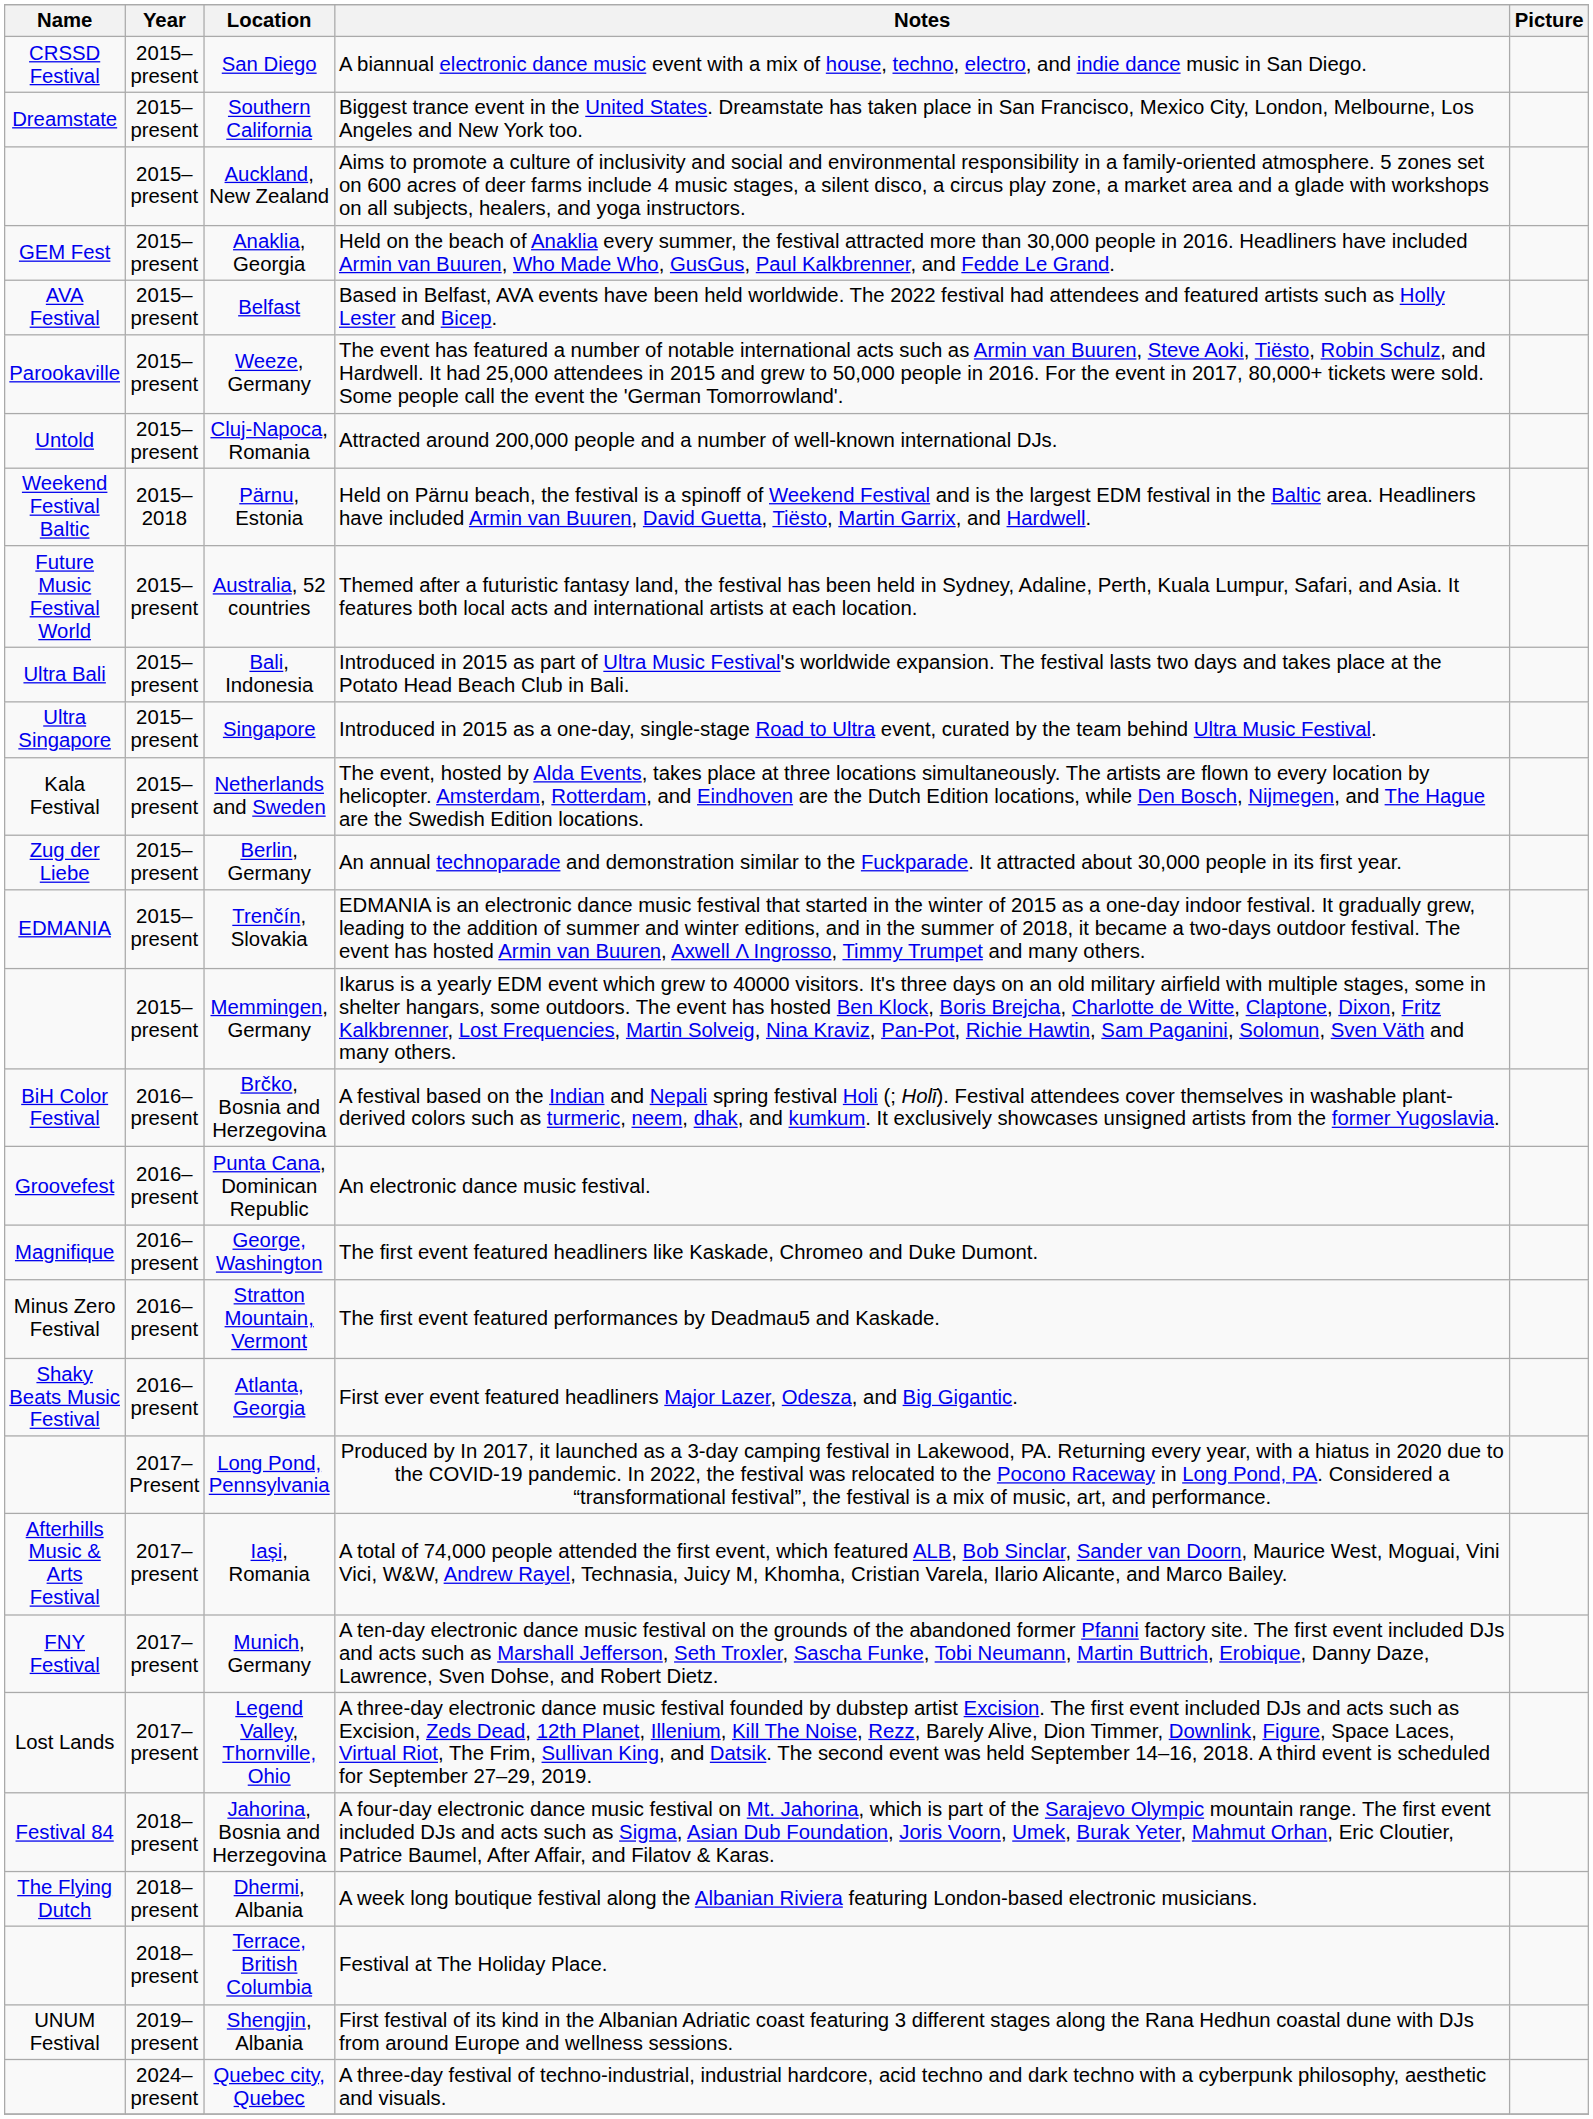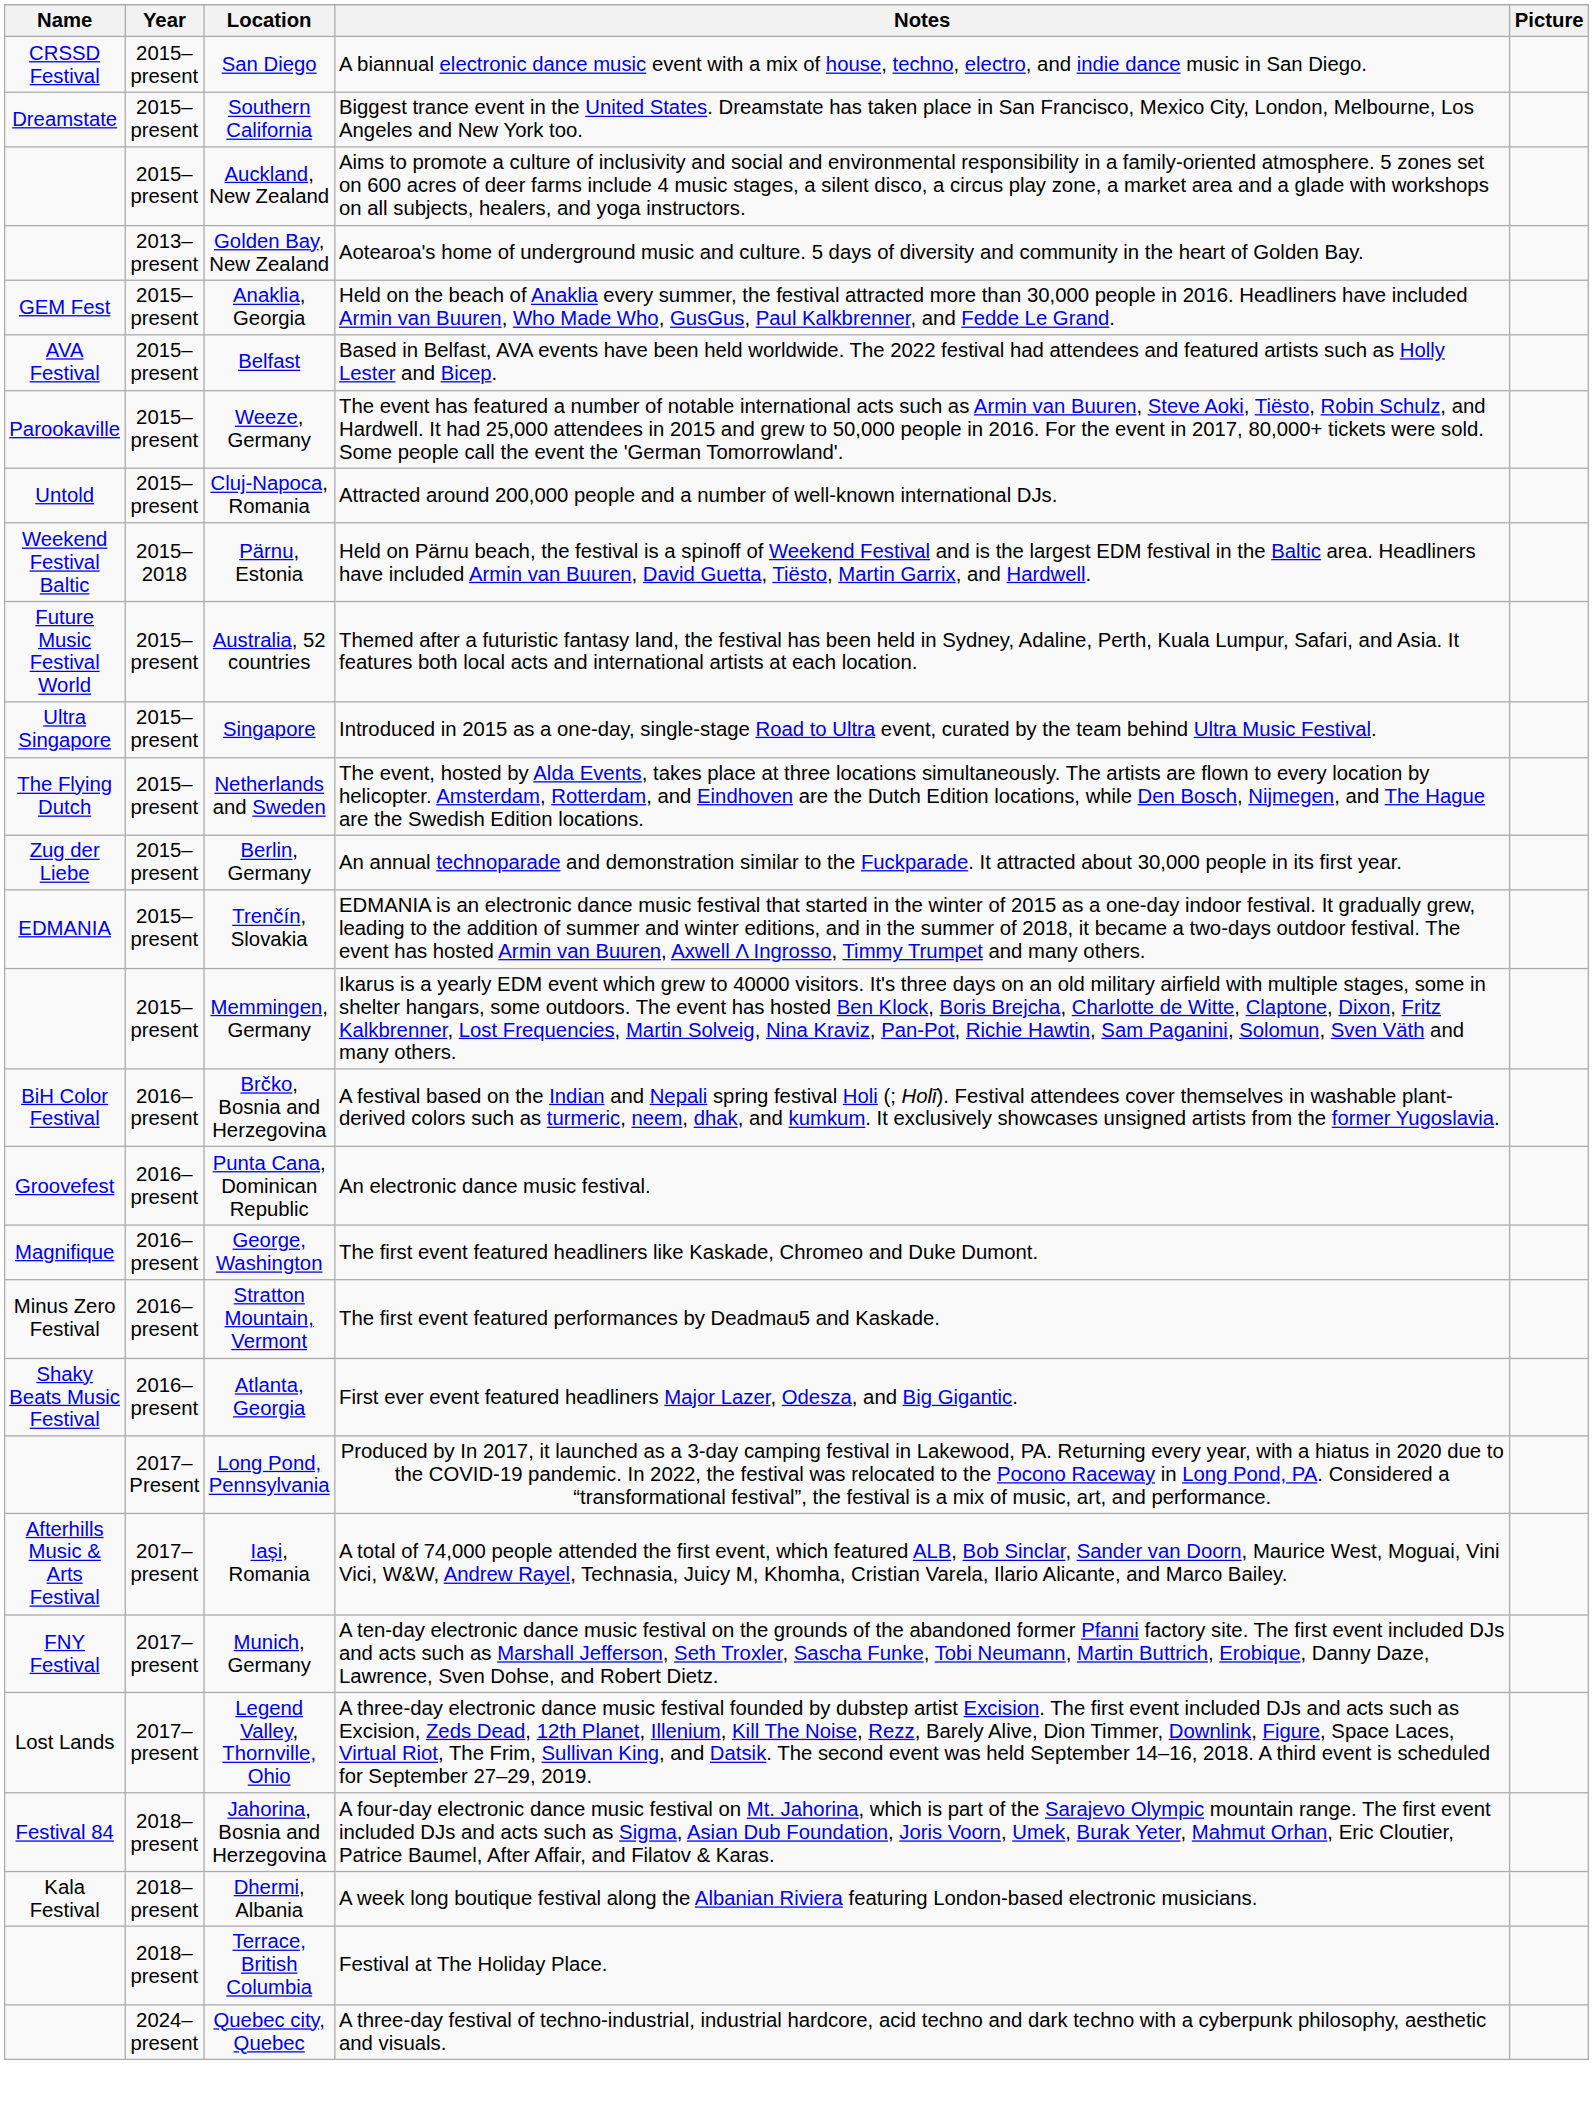 <table class="sortable wikitable" style="text-align:center;font-size:100%;">
 <tr style="vertical-align:bottom;">
 </tr>
 <tr>
 <th style="width:74px;">Name</th>
 <th style="width:10px;">Year</th>
 <th style="width:84px;">Location</th>
 <th class="unsortable">Notes</th>
 <th>Picture</th>
 </tr>
 <tr>
 <td><a href='#'>CRSSD Festival</a></td>
 <td>2015–present</td>
 <td><a href='#'>San Diego</a></td>
 <td style="text-align:left">A biannual <a href='#'>electronic dance music</a> event with a mix of <a href='#'>house</a>, <a href='#'>techno</a>, <a href='#'>electro</a>, and <a href='#'>indie dance</a> music in San Diego.</td>
 <td></td>
 </tr>
 <tr>
 <td><a href='#'>Dreamstate</a></td>
 <td>2015–present</td>
 <td><a href='#'>Southern California</a></td>
 <td style="text-align:left">Biggest trance event in the <a href='#'>United States</a>. Dreamstate has taken place in San Francisco, Mexico City, London, Melbourne, Los Angeles and New York too.</td>
 <td></td>
 </tr>
 <tr>
 <td></td>
 <td>2015–present</td>
 <td><a href='#'>Auckland</a>, New Zealand</td>
 <td style="text-align:left">Aims to promote a culture of inclusivity and social and environmental responsibility in a family-oriented atmosphere. 5 zones set on 600 acres of deer farms include 4 music stages, a silent disco, a circus play zone, a market area and a glade with workshops on all subjects, healers, and yoga instructors.</td>
+<td></td>
+</tr>
+<tr>
+<td></td>
+<td>2013–present</td>
+<td><a href='#'>Golden Bay</a>, New Zealand</td>
+<td style="text-align:left">Aotearoa's home of underground music and culture. 5 days of diversity and community in the heart of Golden Bay.</td>
 <td></td>
 </tr>
 <tr>
 <td><a href='#'>GEM Fest</a></td>
 <td>2015–present</td>
 <td><a href='#'>Anaklia</a>, Georgia</td>
 <td style="text-align:left">Held on the beach of <a href='#'>Anaklia</a> every summer, the festival attracted more than 30,000 people in 2016. Headliners have included <a href='#'>Armin van Buuren</a>, <a href='#'>Who Made Who</a>, <a href='#'>GusGus</a>, <a href='#'>Paul Kalkbrenner</a>, and <a href='#'>Fedde Le Grand</a>.</td>
 <td></td>
 </tr>
 <tr>
 <td><a href='#'>AVA Festival</a></td>
 <td>2015–present</td>
 <td><a href='#'>Belfast</a></td>
 <td style="text-align:left">Based in Belfast, AVA events have been held worldwide.  The 2022 festival had  attendees and featured artists such as <a href='#'>Holly Lester</a> and <a href='#'>Bicep</a>.</td>
 <td></td>
 </tr>
 <tr>
 <td><a href='#'>Parookaville</a></td>
 <td>2015–present</td>
 <td><a href='#'>Weeze</a>, Germany</td>
 <td style="text-align:left">The event has featured a number of notable international acts such as <a href='#'>Armin van Buuren</a>, <a href='#'>Steve Aoki</a>, <a href='#'>Tiësto</a>, <a href='#'>Robin Schulz</a>, and Hardwell. It had 25,000 attendees in 2015 and grew to 50,000 people in 2016. For the event in 2017, 80,000+ tickets were sold. Some people call the event the 'German Tomorrowland'.</td>
 <td></td>
 </tr>
 <tr>
 <td><a href='#'>Untold</a></td>
 <td>2015–present</td>
 <td><a href='#'>Cluj-Napoca</a>, Romania</td>
 <td style="text-align:left">Attracted around 200,000 people and a number of well-known international DJs.</td>
 <td></td>
 </tr>
 <tr>
 <td><a href='#'>Weekend Festival Baltic</a></td>
 <td>2015–2018</td>
 <td><a href='#'>Pärnu</a>, Estonia</td>
 <td style="text-align:left">Held on Pärnu beach, the festival is a spinoff of <a href='#'>Weekend Festival</a> and is the largest EDM festival in the <a href='#'>Baltic</a> area. Headliners have included <a href='#'>Armin van Buuren</a>, <a href='#'>David Guetta</a>, <a href='#'>Tiësto</a>, <a href='#'>Martin Garrix</a>, and <a href='#'>Hardwell</a>.</td>
 <td></td>
 </tr>
 <tr>
 <td><a href='#'>Future Music Festival World</a></td>
 <td>2015–present</td>
 <td><a href='#'>Australia</a>, 52 countries</td>
 <td style="text-align:left">Themed after a futuristic fantasy land, the festival has been held in Sydney, Adaline, Perth, Kuala Lumpur, Safari, and Asia. It features both local acts and international artists at each location.</td>
 <td></td>
 </tr>
 <tr>
-<td><a href='#'>Ultra Bali</a></td>
-<td>2015–present</td>
-<td><a href='#'>Bali</a>, Indonesia</td>
-<td style="text-align:left">Introduced in 2015 as part of <a href='#'>Ultra Music Festival</a>'s worldwide expansion. The festival lasts two days and takes place at the Potato Head Beach Club in Bali.</td>
-<td></td>
-</tr>
-<tr>
 <td><a href='#'>Ultra Singapore</a></td>
 <td>2015–present</td>
 <td><a href='#'>Singapore</a></td>
 <td style="text-align:left">Introduced in 2015 as a one-day, single-stage <a href='#'>Road to Ultra</a> event, curated by the team behind <a href='#'>Ultra Music Festival</a>.</td>
 <td></td>
 </tr>
 <tr>
-<td>Kala Festival</td>
+<td><a href='#'>The Flying Dutch</a></td>
 <td>2015–present</td>
 <td><a href='#'>Netherlands</a> and <a href='#'>Sweden</a></td>
 <td style="text-align:left">The event, hosted by <a href='#'>Alda Events</a>, takes place at three locations simultaneously. The artists are flown to every location by helicopter. <a href='#'>Amsterdam</a>, <a href='#'>Rotterdam</a>, and <a href='#'>Eindhoven</a> are the Dutch Edition locations, while <a href='#'>Den Bosch</a>, <a href='#'>Nijmegen</a>, and <a href='#'>The Hague</a> are the Swedish Edition locations.</td>
 <td></td>
 </tr>
 <tr>
 <td><a href='#'>Zug der Liebe</a></td>
 <td>2015–present</td>
 <td><a href='#'>Berlin</a>, Germany</td>
 <td style="text-align:left">An annual <a href='#'>technoparade</a> and demonstration similar to the <a href='#'>Fuckparade</a>. It attracted about 30,000 people in its first year.</td>
 <td></td>
 </tr>
 <tr>
 <td><a href='#'>EDMANIA</a></td>
 <td>2015–present</td>
 <td><a href='#'>Trenčín</a>, Slovakia</td>
 <td style="text-align:left">EDMANIA is an electronic dance music festival that started in the winter of 2015 as a one-day indoor festival. It gradually grew, leading to the addition of summer and winter editions, and in the summer of 2018, it became a two-days outdoor festival. The event has hosted <a href='#'>Armin van Buuren</a>, <a href='#'>Axwell Λ Ingrosso</a>, <a href='#'>Timmy Trumpet</a> and many others.</td>
 <td></td>
 </tr>
 <tr>
 <td></td>
 <td>2015–present</td>
 <td><a href='#'>Memmingen</a>, Germany</td>
 <td style="text-align:left">Ikarus is a yearly EDM event which grew to 40000 visitors. It's three days on an old military airfield with multiple stages, some in shelter hangars, some outdoors. The event has hosted <a href='#'>Ben Klock</a>, <a href='#'>Boris Brejcha</a>, <a href='#'>Charlotte de Witte</a>, <a href='#'>Claptone</a>, <a href='#'>Dixon</a>, <a href='#'>Fritz Kalkbrenner</a>, <a href='#'>Lost Frequencies</a>, <a href='#'>Martin Solveig</a>, <a href='#'>Nina Kraviz</a>, <a href='#'>Pan-Pot</a>, <a href='#'>Richie Hawtin</a>, <a href='#'>Sam Paganini</a>, <a href='#'>Solomun</a>, <a href='#'>Sven Väth</a> and many others.</td>
 <td></td>
 </tr>
 <tr>
 <td><a href='#'>BiH Color Festival</a></td>
 <td>2016–present</td>
 <td><a href='#'>Brčko</a>, Bosnia and Herzegovina</td>
 <td style="text-align:left">A festival based on the <a href='#'>Indian</a> and <a href='#'>Nepali</a> spring festival <a href='#'>Holi</a> (;  <em>Holī</em>). Festival attendees cover themselves in washable plant-derived colors such as <a href='#'>turmeric</a>, <a href='#'>neem</a>, <a href='#'>dhak</a>, and <a href='#'>kumkum</a>. It exclusively showcases unsigned artists from the <a href='#'>former Yugoslavia</a>.</td>
 <td></td>
 </tr>
 <tr>
 <td><a href='#'>Groovefest</a></td>
 <td>2016–present</td>
 <td><a href='#'>Punta Cana</a>, Dominican Republic</td>
 <td style="text-align:left">An electronic dance music festival.</td>
 <td></td>
 </tr>
 <tr>
 <td><a href='#'>Magnifique</a></td>
 <td>2016– present</td>
 <td><a href='#'>George, Washington</a></td>
 <td style="text-align:left">The first event featured headliners like Kaskade, Chromeo and Duke Dumont.</td>
 <td></td>
 </tr>
 <tr>
 <td>Minus Zero Festival</td>
 <td>2016–present</td>
 <td><a href='#'>Stratton Mountain, Vermont</a></td>
 <td style="text-align:left">The first event featured performances by Deadmau5 and Kaskade.</td>
 <td></td>
 </tr>
 <tr>
 <td><a href='#'>Shaky Beats Music Festival</a></td>
 <td>2016–present</td>
 <td><a href='#'>Atlanta, Georgia</a></td>
 <td style="text-align:left">First ever event featured headliners <a href='#'>Major Lazer</a>, <a href='#'>Odesza</a>, and <a href='#'>Big Gigantic</a>.</td>
 <td></td>
 </tr>
 <tr>
 <td></td>
 <td>2017–Present</td>
 <td><a href='#'>Long Pond, Pennsylvania</a></td>
 <td>Produced by  In 2017, it launched as a 3-day camping festival in Lakewood, PA.  Returning every year, with a hiatus in 2020 due to the COVID-19 pandemic. In 2022, the festival was relocated to the <a href='#'>Pocono Raceway</a> in <a href='#'>Long Pond, PA</a>.  Considered a “transformational festival”, the festival is a mix of music, art, and performance.</td>
 <td></td>
 </tr>
 <tr>
 <td><a href='#'>Afterhills Music & Arts Festival</a></td>
 <td>2017–present</td>
 <td><a href='#'>Iași</a>, Romania</td>
 <td style="text-align:left">A total of 74,000 people attended the first event, which featured <a href='#'>ALB</a>, <a href='#'>Bob Sinclar</a>, <a href='#'>Sander van Doorn</a>, Maurice West, Moguai, Vini Vici, W&W, <a href='#'>Andrew Rayel</a>, Technasia, Juicy M, Khomha, Cristian Varela, Ilario Alicante, and Marco Bailey.</td>
 <td></td>
 </tr>
 <tr>
 <td><a href='#'>FNY Festival</a></td>
 <td>2017–present</td>
 <td><a href='#'>Munich</a>, Germany</td>
 <td style="text-align:left">A ten-day electronic dance music festival on the grounds of the abandoned former <a href='#'>Pfanni</a> factory site. The first event included DJs and acts such as <a href='#'>Marshall Jefferson</a>, <a href='#'>Seth Troxler</a>, <a href='#'>Sascha Funke</a>, <a href='#'>Tobi Neumann</a>, <a href='#'>Martin Buttrich</a>, <a href='#'>Erobique</a>, Danny Daze, Lawrence, Sven Dohse, and Robert Dietz.</td>
 <td></td>
 </tr>
 <tr>
 <td>Lost Lands</td>
 <td>2017–present</td>
 <td><a href='#'>Legend Valley</a>, <a href='#'>Thornville, Ohio</a></td>
 <td style="text-align:left">A three-day electronic dance music festival founded by dubstep artist <a href='#'>Excision</a>. The first event included DJs and acts such as Excision, <a href='#'>Zeds Dead</a>, <a href='#'>12th Planet</a>, <a href='#'>Illenium</a>, <a href='#'>Kill The Noise</a>, <a href='#'>Rezz</a>, Barely Alive, Dion Timmer, <a href='#'>Downlink</a>, <a href='#'>Figure</a>, Space Laces, <a href='#'>Virtual Riot</a>, The Frim, <a href='#'>Sullivan King</a>, and <a href='#'>Datsik</a>. The second event was held September 14–16, 2018. A third event is scheduled for September 27–29, 2019.</td>
 </tr>
 <tr>
 <td><a href='#'>Festival 84</a></td>
 <td>2018–present</td>
 <td><a href='#'>Jahorina</a>, Bosnia and Herzegovina</td>
 <td style="text-align:left">A four-day electronic dance music festival on <a href='#'>Mt. Jahorina</a>, which is part of the <a href='#'>Sarajevo Olympic</a> mountain range. The first event included DJs and acts such as <a href='#'>Sigma</a>, <a href='#'>Asian Dub Foundation</a>, <a href='#'>Joris Voorn</a>, <a href='#'>Umek</a>, <a href='#'>Burak Yeter</a>, <a href='#'>Mahmut Orhan</a>, Eric Cloutier, Patrice Baumel, After Affair, and Filatov & Karas.</td>
 <td></td>
 </tr>
 <tr>
-<td><a href='#'>The Flying Dutch</a></td>
+<td>Kala Festival</td>
 <td>2018–present</td>
 <td><a href='#'>Dhermi</a>, Albania</td>
 <td style="text-align:left">A week long boutique festival along the <a href='#'>Albanian Riviera</a> featuring London-based electronic musicians.</td>
 <td></td>
 </tr>
 <tr>
 <td></td>
 <td>2018–present</td>
 <td><a href='#'>Terrace, British Columbia</a></td>
 <td style="text-align:left">Festival at The Holiday Place.</td>
 <td></td>
 </tr>
 <tr>
-<td>UNUM Festival</td>
-<td>2019–present</td>
-<td><a href='#'>Shengjin</a>, Albania</td>
-<td style="text-align:left">First festival of its kind in the Albanian Adriatic coast featuring 3 different stages along the Rana Hedhun coastal dune with DJs from around Europe and wellness sessions.</td>
-<td></td>
-</tr>
-<tr>
 <td></td>
 <td>2024–present</td>
 <td><a href='#'>Quebec city, Quebec</a></td>
 <td style="text-align:left">A three-day festival of techno-industrial, industrial hardcore, acid techno and dark techno with a cyberpunk philosophy, aesthetic and visuals.</td>
 <td></td>
 </tr>
 <tr>
 </tr>
 </table>
